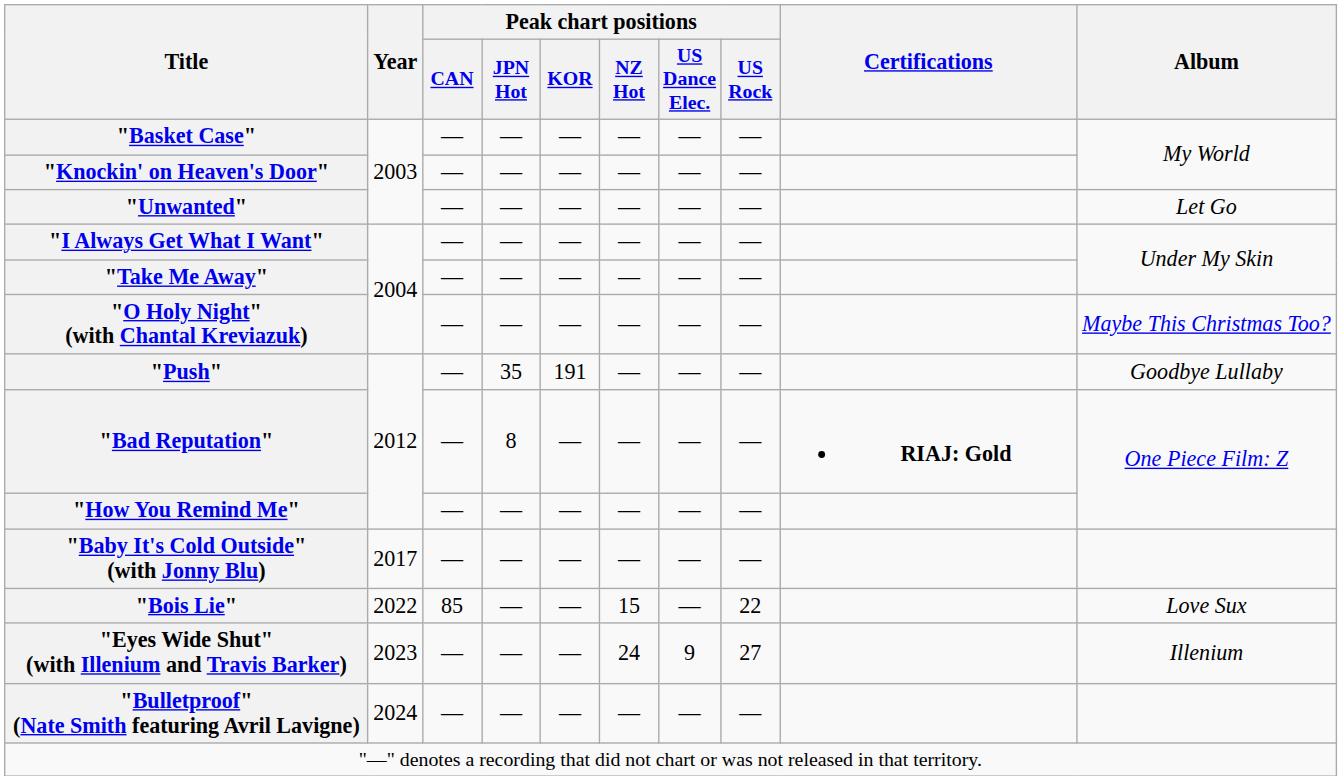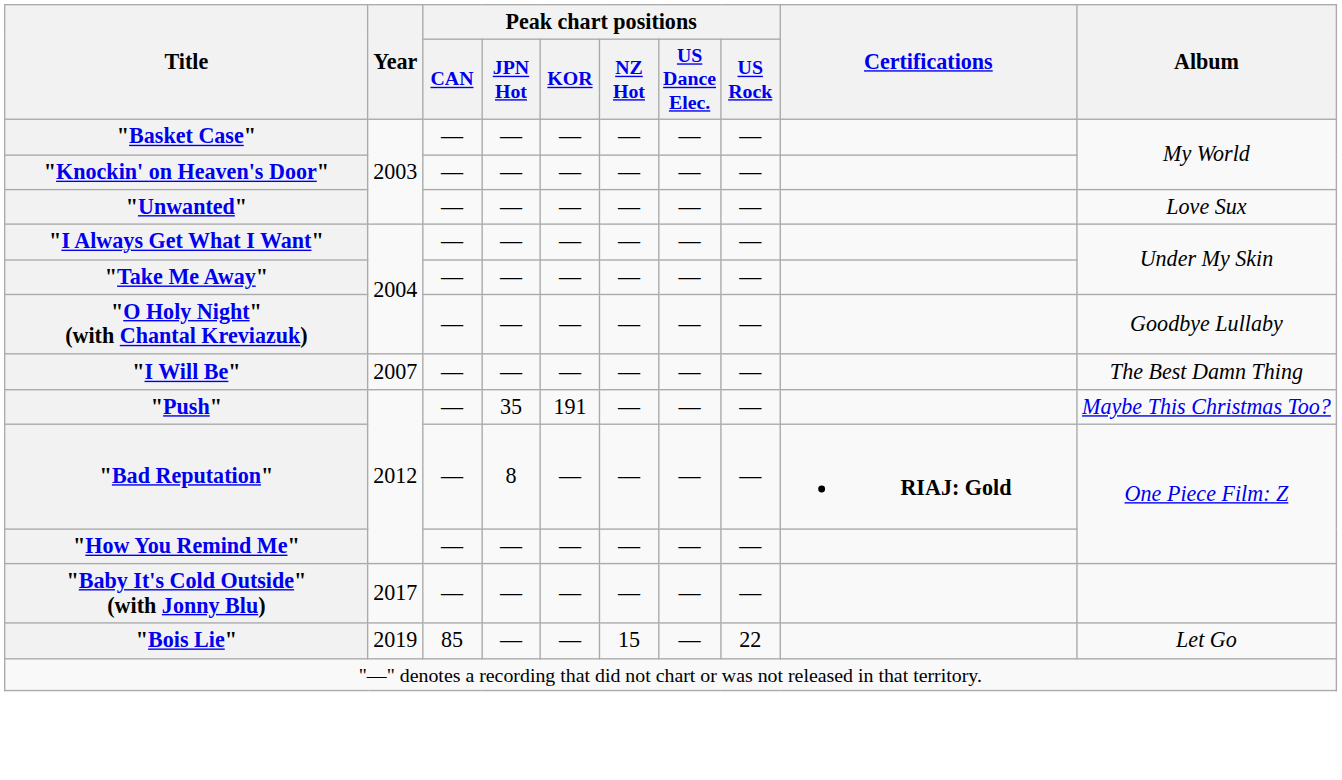 <table class="wikitable plainrowheaders" style="text-align:center;">
 <tr>
 <th scope="col" rowspan="2" style="width:16em;">Title</th>
 <th scope="col" rowspan="2">Year</th>
 <th scope="col" colspan="6">Peak chart positions</th>
 <th scope="col" rowspan="2" style="width:13em;"><a href='#'>Certifications</a></th>
 <th scope="col" rowspan="2">Album</th>
 </tr>
 <tr>
 <th style="width:2.5em;font-size:90%;"><a href='#'>CAN</a><br></th>
 <th scope="col" style="width:2.5em;font-size:90%;"><a href='#'>JPN<br>Hot</a><br></th>
 <th scope="col" style="width:2.5em;font-size:90%;"><a href='#'>KOR</a><br></th>
 <th scope="col" style="width:2.5em;font-size:90%;"><a href='#'>NZ<br>Hot</a><br></th>
 <th scope="col" style="width:2.5em;font-size:90%;"><a href='#'>US<br>Dance Elec.</a><br></th>
 <th scope="col" style="width:2.5em;font-size:90%;"><a href='#'>US<br>Rock</a><br></th>
 </tr>
 <tr>
 <th scope="row">"<a href='#'>Basket Case</a>"</th>
 <td rowspan="3">2003</td>
 <td>—</td>
 <td>—</td>
 <td>—</td>
 <td>—</td>
 <td>—</td>
 <td>—</td>
 <td></td>
 <td rowspan="2"><em>My World</em></td>
 </tr>
 <tr>
 <th scope="row">"<a href='#'>Knockin' on Heaven's Door</a>"</th>
 <td>—</td>
 <td>—</td>
 <td>—</td>
 <td>—</td>
 <td>—</td>
 <td>—</td>
 <td></td>
 </tr>
 <tr>
 <th scope="row">"<a href='#'>Unwanted</a>"</th>
 <td>—</td>
 <td>—</td>
 <td>—</td>
 <td>—</td>
 <td>—</td>
 <td>—</td>
 <td></td>
-<td><em>Let Go</em></td>
+<td><em>Love Sux</em></td>
 </tr>
 <tr>
 <th scope="row">"<a href='#'>I Always Get What I Want</a>"</th>
 <td rowspan="3">2004</td>
 <td>—</td>
 <td>—</td>
 <td>—</td>
 <td>—</td>
 <td>—</td>
 <td>—</td>
 <td></td>
 <td rowspan="2"><em>Under My Skin</em></td>
 </tr>
 <tr>
 <th scope="row">"<a href='#'>Take Me Away</a>"</th>
 <td>—</td>
 <td>—</td>
 <td>—</td>
 <td>—</td>
 <td>—</td>
 <td>—</td>
 <td></td>
 </tr>
 <tr>
 <th scope="row">"<a href='#'>O Holy Night</a>"<br><span>(with <a href='#'>Chantal Kreviazuk</a>)</span></th>
 <td>—</td>
 <td>—</td>
 <td>—</td>
 <td>—</td>
 <td>—</td>
 <td>—</td>
 <td></td>
-<td><em><a href='#'>Maybe This Christmas Too?</a></em></td>
+<td><em>Goodbye Lullaby</em></td>
+</tr>
+<tr>
+<th scope="row">"<a href='#'>I Will Be</a>"</th>
+<td>2007</td>
+<td>—</td>
+<td>—</td>
+<td>—</td>
+<td>—</td>
+<td>—</td>
+<td>—</td>
+<td></td>
+<td><em>The Best Damn Thing</em></td>
 </tr>
 <tr>
 <th scope="row">"<a href='#'>Push</a>"</th>
 <td rowspan="3">2012</td>
 <td>—</td>
 <td>35</td>
 <td>191</td>
 <td>—</td>
 <td>—</td>
 <td>—</td>
 <td></td>
-<td><em>Goodbye Lullaby</em></td>
+<td><em><a href='#'>Maybe This Christmas Too?</a></em></td>
 </tr>
 <tr>
 <th scope="row">"<a href='#'>Bad Reputation</a>"</th>
 <td>—</td>
 <td>8</td>
 <td>—</td>
 <td>—</td>
 <td>—</td>
 <td>—</td>
 <td><strong><br><ul><li>RIAJ: Gold</li></ul></strong></td>
 <td rowspan="2"><em><a href='#'>One Piece Film: Z</a></em></td>
 </tr>
 <tr>
 <th scope="row">"<a href='#'>How You Remind Me</a>"</th>
 <td>—</td>
 <td>—</td>
 <td>—</td>
 <td>—</td>
 <td>—</td>
 <td>—</td>
 <td></td>
 </tr>
 <tr>
 <th scope="row">"<a href='#'>Baby It's Cold Outside</a>"<br><span>(with <a href='#'>Jonny Blu</a>)</span></th>
 <td>2017</td>
 <td>—</td>
 <td>—</td>
 <td>—</td>
 <td>—</td>
 <td>—</td>
 <td>—</td>
 <td></td>
 <td></td>
 </tr>
 <tr>
 <th scope="row">"<a href='#'>Bois Lie</a>"<br></th>
-<td>2022</td>
+<td>2019</td>
 <td>85</td>
 <td>—</td>
 <td>—</td>
 <td>15</td>
 <td>—</td>
 <td>22</td>
 <td></td>
-<td><em>Love Sux</em></td>
-</tr>
-<tr>
-<th scope="row">"Eyes Wide Shut"<br><span>(with <a href='#'>Illenium</a> and <a href='#'>Travis Barker</a>)</span></th>
-<td>2023</td>
-<td>—</td>
-<td>—</td>
-<td>—</td>
-<td>24</td>
-<td>9</td>
-<td>27</td>
-<td></td>
-<td><em>Illenium</em></td>
-</tr>
-<tr>
-<th scope="row">"<a href='#'>Bulletproof</a>"<br><span>(<a href='#'>Nate Smith</a> featuring Avril Lavigne)</span></th>
-<td>2024</td>
-<td>—</td>
-<td>—</td>
-<td>—</td>
-<td>—</td>
-<td>—</td>
-<td>—</td>
-<td></td>
-<td></td>
+<td><em>Let Go</em></td>
 </tr>
 <tr>
 <td colspan="10" style="font-size:90%">"—" denotes a recording that did not chart or was not released in that territory.</td>
 </tr>
 </table>
